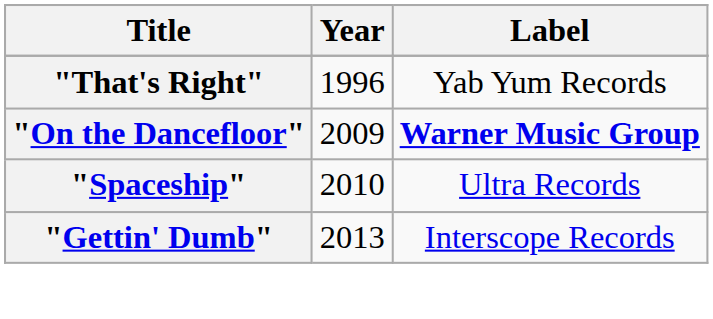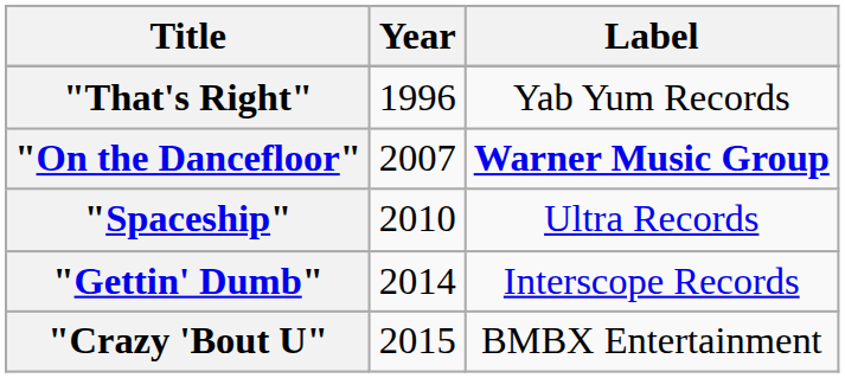 <table class="wikitable plainrowheaders" style="text-align:center;" border="1">
 <tr>
 <th scope="col" rowspan="1">Title</th>
 <th scope="col" rowspan="1">Year</th>
 <th scope="col">Label</th>
 </tr>
 <tr>
 </tr>
 <tr>
 <th scope="row">"That's Right"<br></th>
 <td>1996</td>
 <td>Yab Yum Records</td>
 </tr>
 <tr>
 <th scope="row">"<a href='#'>On the Dancefloor</a>"<br></th>
-<td>2009</td>
+<td>2007</td>
 <td><strong><a href='#'>Warner Music Group</a></strong></td>
 </tr>
 <tr>
 <th scope="row">"<a href='#'>Spaceship</a>"<br></th>
 <td>2010</td>
 <td><a href='#'>Ultra Records</a></td>
 </tr>
 <tr>
 <th scope="row">"<a href='#'>Gettin' Dumb</a>"<br></th>
-<td>2013</td>
+<td>2014</td>
 <td><a href='#'>Interscope Records</a></td>
 </tr>
+<tr>
+<th scope="row">"Crazy 'Bout U"<br></th>
+<td>2015</td>
+<td>BMBX Entertainment</td>
+</tr>
 </table>
